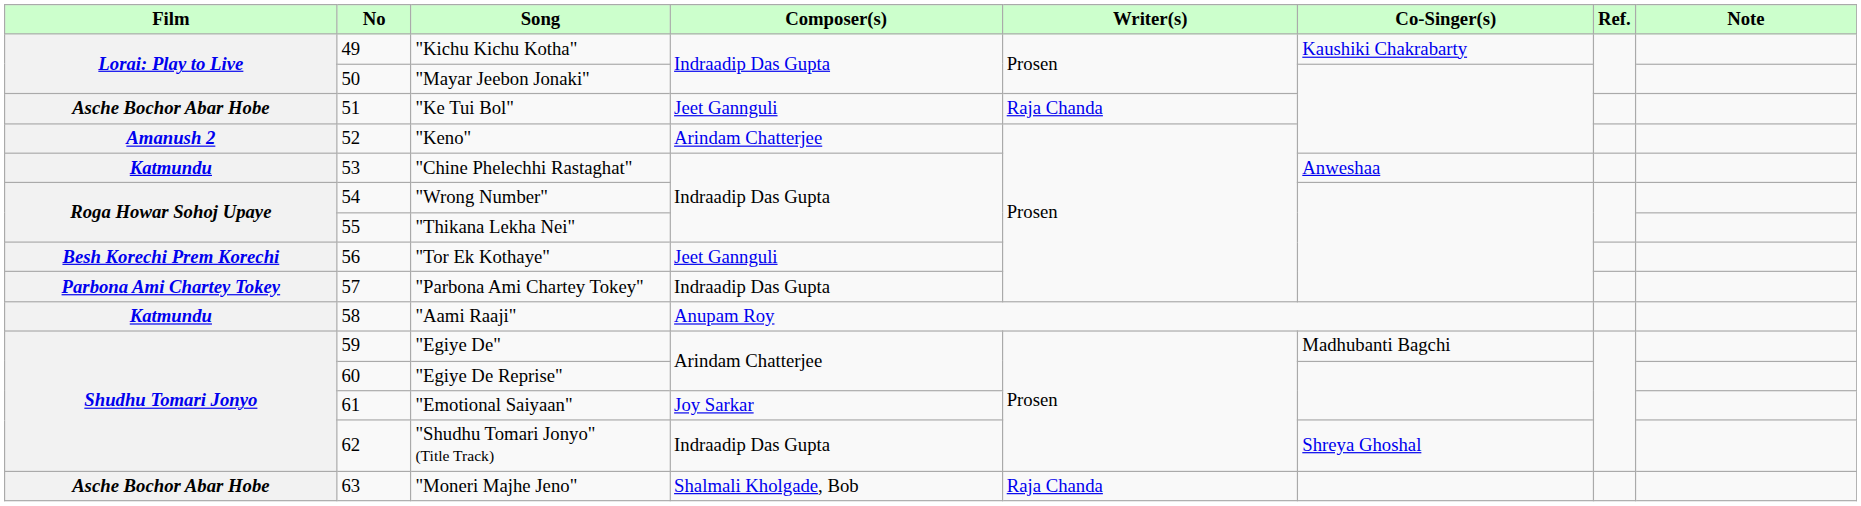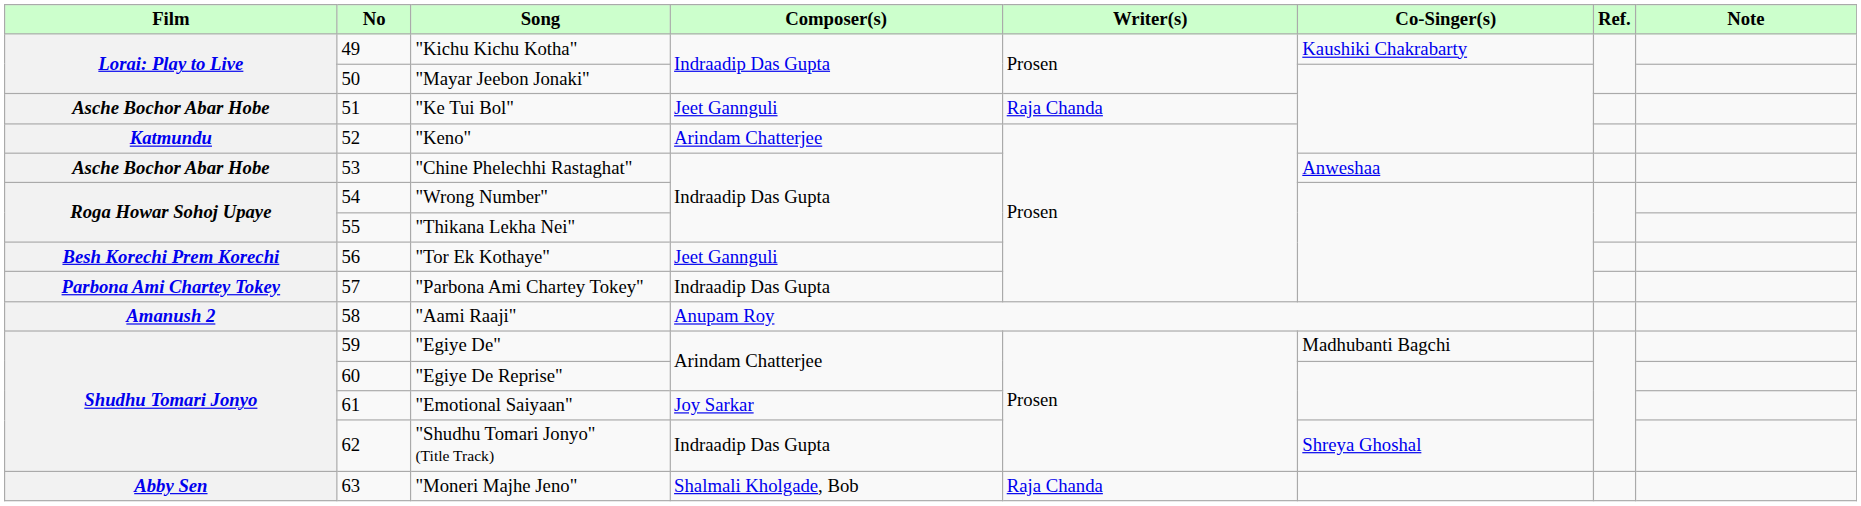 <table class="wikitable plainrowheaders" style="width:100%;" textcolor:#000;">
 <tr style="background:#cfc; text-align:center;">
 <td scope="col" style="width:18%;"><strong>Film</strong></td>
 <td scope="col" style="width:4%;"><strong>No</strong></td>
 <td scope="col" style="width:14%;"><strong>Song</strong></td>
 <td scope="col" style="width:18%;"><strong>Composer(s)</strong></td>
 <td scope="col" style="width:16%;"><strong>Writer(s)</strong></td>
 <td scope="col" style="width:16%;"><strong>Co-Singer(s)</strong></td>
 <td scope="col" style="width:2%;"><strong>Ref.</strong></td>
 <td scope="col" style="width:12%;"><strong>Note</strong></td>
 </tr>
 <tr>
 <th rowspan="2" scope="row"><em><a href='#'>Lorai: Play to Live</a></em></th>
 <td>49</td>
 <td>"Kichu Kichu Kotha"</td>
 <td rowspan="2"><a href='#'>Indraadip Das Gupta</a></td>
 <td rowspan="2">Prosen</td>
 <td><a href='#'>Kaushiki Chakrabarty</a></td>
 <td rowspan="2"></td>
 <td></td>
 </tr>
 <tr>
 <td>50</td>
 <td>"Mayar Jeebon Jonaki"</td>
 <td rowspan="3"></td>
 <td></td>
 </tr>
 <tr>
 <th scope="row"><em>Asche Bochor Abar Hobe</em></th>
 <td>51</td>
 <td>"Ke Tui Bol"</td>
 <td><a href='#'>Jeet Gannguli</a></td>
 <td><a href='#'>Raja Chanda</a></td>
 <td></td>
 <td></td>
 </tr>
 <tr>
-<th scope="row"><em><a href='#'>Amanush 2</a></em></th>
+<th scope="row"><em><a href='#'>Katmundu</a></em></th>
 <td>52</td>
 <td>"Keno"</td>
 <td><a href='#'>Arindam Chatterjee</a></td>
 <td rowspan="6">Prosen</td>
 <td></td>
 <td></td>
 </tr>
 <tr>
-<th scope="row"><em><a href='#'>Katmundu</a></em></th>
+<th scope="row"><em>Asche Bochor Abar Hobe</em></th>
 <td>53</td>
 <td>"Chine Phelechhi Rastaghat"</td>
 <td rowspan="3">Indraadip Das Gupta</td>
 <td><a href='#'>Anweshaa</a></td>
 <td></td>
 <td></td>
 </tr>
 <tr>
 <th rowspan="2" scope="row"><em>Roga Howar Sohoj Upaye</em></th>
 <td>54</td>
 <td>"Wrong Number"</td>
 <td rowspan="4"></td>
 <td rowspan="2"></td>
 <td></td>
 </tr>
 <tr>
 <td>55</td>
 <td>"Thikana Lekha Nei"</td>
 <td></td>
 </tr>
 <tr>
 <th scope="row"><em><a href='#'>Besh Korechi Prem Korechi</a></em></th>
 <td>56</td>
 <td>"Tor Ek Kothaye"</td>
 <td><a href='#'>Jeet Gannguli</a></td>
 <td></td>
 <td></td>
 </tr>
 <tr>
 <th scope="row"><em><a href='#'>Parbona Ami Chartey Tokey</a></em></th>
 <td>57</td>
 <td>"Parbona Ami Chartey Tokey"</td>
 <td>Indraadip Das Gupta</td>
 <td></td>
 <td></td>
 </tr>
 <tr>
-<th scope="row"><em><a href='#'>Katmundu</a></em></th>
+<th scope="row"><em><a href='#'>Amanush 2</a></em></th>
 <td>58</td>
 <td>"Aami Raaji"</td>
 <td colspan="3"><a href='#'>Anupam Roy</a></td>
 <td></td>
 <td></td>
 </tr>
 <tr>
 <th rowspan="4" scope="row"><em><a href='#'>Shudhu Tomari Jonyo</a></em></th>
 <td>59</td>
 <td>"Egiye De"</td>
 <td rowspan="2">Arindam Chatterjee</td>
 <td rowspan="4">Prosen</td>
 <td>Madhubanti Bagchi</td>
 <td rowspan="4"></td>
 <td></td>
 </tr>
 <tr>
 <td>60</td>
 <td>"Egiye De Reprise"</td>
 <td rowspan="2"></td>
 <td></td>
 </tr>
 <tr>
 <td>61</td>
 <td>"Emotional Saiyaan"</td>
 <td><a href='#'>Joy Sarkar</a></td>
 <td></td>
 </tr>
 <tr>
 <td>62</td>
 <td>"Shudhu Tomari Jonyo"<br><small>(Title Track)</small></td>
 <td>Indraadip Das Gupta</td>
 <td><a href='#'>Shreya Ghoshal</a></td>
 <td></td>
 </tr>
 <tr>
-<th scope="row"><em>Asche Bochor Abar Hobe</em></th>
+<th scope="row"><em><a href='#'>Abby Sen</a></em></th>
 <td>63</td>
 <td>"Moneri Majhe Jeno"</td>
 <td><a href='#'>Shalmali Kholgade</a>, Bob</td>
 <td><a href='#'>Raja Chanda</a></td>
 <td></td>
 <td></td>
 <td></td>
 </tr>
 </table>
